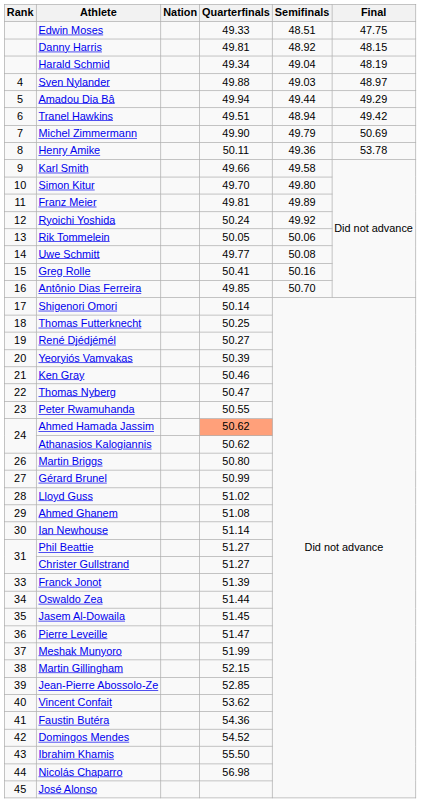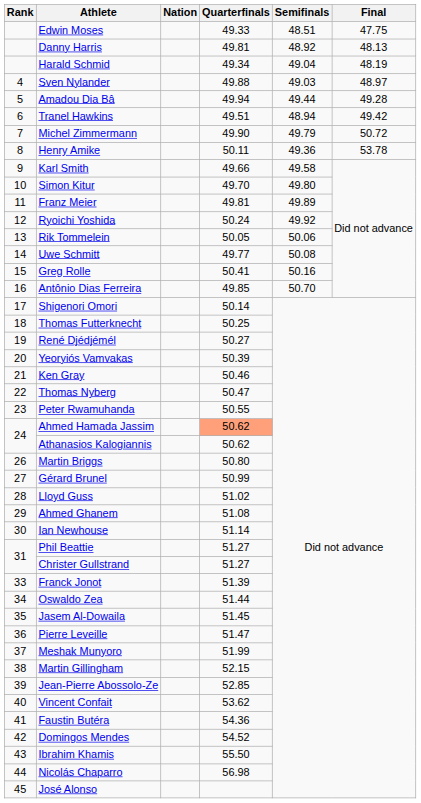 <table class="wikitable sortable" style="text-align:center">
 <tr>
 <th>Rank</th>
 <th>Athlete</th>
 <th>Nation</th>
 <th>Quarterfinals</th>
 <th>Semifinals</th>
 <th>Final</th>
 </tr>
 <tr>
 <td></td>
 <td align=left><a href='#'>Edwin Moses</a></td>
 <td align=left></td>
 <td>49.33</td>
 <td>48.51</td>
 <td>47.75</td>
 </tr>
 <tr>
 <td></td>
 <td align=left><a href='#'>Danny Harris</a></td>
 <td align=left></td>
 <td>49.81</td>
 <td>48.92</td>
-<td>48.15</td>
+<td>48.13</td>
 </tr>
 <tr>
 <td></td>
 <td align=left><a href='#'>Harald Schmid</a></td>
 <td align=left></td>
 <td>49.34</td>
 <td>49.04</td>
 <td>48.19</td>
 </tr>
 <tr>
 <td>4</td>
 <td align=left><a href='#'>Sven Nylander</a></td>
 <td align=left></td>
 <td>49.88</td>
 <td>49.03</td>
 <td>48.97</td>
 </tr>
 <tr>
 <td>5</td>
 <td align=left><a href='#'>Amadou Dia Bâ</a></td>
 <td align=left></td>
 <td>49.94</td>
 <td>49.44</td>
-<td>49.29</td>
+<td>49.28</td>
 </tr>
 <tr>
 <td>6</td>
 <td align=left><a href='#'>Tranel Hawkins</a></td>
 <td align=left></td>
 <td>49.51</td>
 <td>48.94</td>
 <td>49.42</td>
 </tr>
 <tr>
 <td>7</td>
 <td align=left><a href='#'>Michel Zimmermann</a></td>
 <td align=left></td>
 <td>49.90</td>
 <td>49.79</td>
-<td>50.69</td>
+<td>50.72</td>
 </tr>
 <tr>
 <td>8</td>
 <td align=left><a href='#'>Henry Amike</a></td>
 <td align=left></td>
 <td>50.11</td>
 <td>49.36</td>
 <td>53.78</td>
 </tr>
 <tr>
 <td>9</td>
 <td align=left><a href='#'>Karl Smith</a></td>
 <td align=left></td>
 <td>49.66</td>
 <td>49.58</td>
 <td rowspan=8 data-sort-value=99.99>Did not advance</td>
 </tr>
 <tr>
 <td>10</td>
 <td align=left><a href='#'>Simon Kitur</a></td>
 <td align=left></td>
 <td>49.70</td>
 <td>49.80</td>
 </tr>
 <tr>
 <td>11</td>
 <td align=left><a href='#'>Franz Meier</a></td>
 <td align=left></td>
 <td>49.81</td>
 <td>49.89</td>
 </tr>
 <tr>
 <td>12</td>
 <td align=left><a href='#'>Ryoichi Yoshida</a></td>
 <td align=left></td>
 <td>50.24</td>
 <td>49.92</td>
 </tr>
 <tr>
 <td>13</td>
 <td align=left><a href='#'>Rik Tommelein</a></td>
 <td align=left></td>
 <td>50.05</td>
 <td>50.06</td>
 </tr>
 <tr>
 <td>14</td>
 <td align=left><a href='#'>Uwe Schmitt</a></td>
 <td align=left></td>
 <td>49.77</td>
 <td>50.08</td>
 </tr>
 <tr>
 <td>15</td>
 <td align=left><a href='#'>Greg Rolle</a></td>
 <td align=left></td>
 <td>50.41</td>
 <td>50.16</td>
 </tr>
 <tr>
 <td>16</td>
 <td align=left><a href='#'>Antônio Dias Ferreira</a></td>
 <td align=left></td>
 <td>49.85</td>
 <td>50.70</td>
 </tr>
 <tr>
 <td>17</td>
 <td align=left><a href='#'>Shigenori Omori</a></td>
 <td align=left></td>
 <td>50.14</td>
 <td rowspan=29 colspan=2 data-sort-value=99.99>Did not advance</td>
 </tr>
 <tr>
 <td>18</td>
 <td align=left><a href='#'>Thomas Futterknecht</a></td>
 <td align=left></td>
 <td>50.25</td>
 </tr>
 <tr>
 <td>19</td>
 <td align=left><a href='#'>René Djédjémél</a></td>
 <td align=left></td>
 <td>50.27</td>
 </tr>
 <tr>
 <td>20</td>
 <td align=left><a href='#'>Yeoryiós Vamvakas</a></td>
 <td align=left></td>
 <td>50.39</td>
 </tr>
 <tr>
 <td>21</td>
 <td align=left><a href='#'>Ken Gray</a></td>
 <td align=left></td>
 <td>50.46</td>
 </tr>
 <tr>
 <td>22</td>
 <td align=left><a href='#'>Thomas Nyberg</a></td>
 <td align=left></td>
 <td>50.47</td>
 </tr>
 <tr>
 <td>23</td>
 <td align=left><a href='#'>Peter Rwamuhanda</a></td>
 <td align=left></td>
 <td>50.55</td>
 </tr>
 <tr>
 <td rowspan=2>24</td>
 <td align=left><a href='#'>Ahmed Hamada Jassim</a></td>
 <td align=left></td>
 <td style="background: lightsalmon;">50.62</td>
 </tr>
 <tr>
 <td align=left><a href='#'>Athanasios Kalogiannis</a></td>
 <td align=left></td>
 <td>50.62</td>
 </tr>
 <tr>
 <td>26</td>
 <td align=left><a href='#'>Martin Briggs</a></td>
 <td align=left></td>
 <td>50.80</td>
 </tr>
 <tr>
 <td>27</td>
 <td align=left><a href='#'>Gérard Brunel</a></td>
 <td align=left></td>
 <td>50.99</td>
 </tr>
 <tr>
 <td>28</td>
 <td align=left><a href='#'>Lloyd Guss</a></td>
 <td align=left></td>
 <td>51.02</td>
 </tr>
 <tr>
 <td>29</td>
 <td align=left><a href='#'>Ahmed Ghanem</a></td>
 <td align=left></td>
 <td>51.08</td>
 </tr>
 <tr>
 <td>30</td>
 <td align=left><a href='#'>Ian Newhouse</a></td>
 <td align=left></td>
 <td>51.14</td>
 </tr>
 <tr>
 <td rowspan=2>31</td>
 <td align=left><a href='#'>Phil Beattie</a></td>
 <td align=left></td>
 <td>51.27</td>
 </tr>
 <tr>
 <td align=left><a href='#'>Christer Gullstrand</a></td>
 <td align=left></td>
 <td>51.27</td>
 </tr>
 <tr>
 <td>33</td>
 <td align=left><a href='#'>Franck Jonot</a></td>
 <td align=left></td>
 <td>51.39</td>
 </tr>
 <tr>
 <td>34</td>
 <td align=left><a href='#'>Oswaldo Zea</a></td>
 <td align=left></td>
 <td>51.44</td>
 </tr>
 <tr>
 <td>35</td>
 <td align=left><a href='#'>Jasem Al-Dowaila</a></td>
 <td align=left></td>
 <td>51.45</td>
 </tr>
 <tr>
 <td>36</td>
 <td align=left><a href='#'>Pierre Leveille</a></td>
 <td align=left></td>
 <td>51.47</td>
 </tr>
 <tr>
 <td>37</td>
 <td align=left><a href='#'>Meshak Munyoro</a></td>
 <td align=left></td>
 <td>51.99</td>
 </tr>
 <tr>
 <td>38</td>
 <td align=left><a href='#'>Martin Gillingham</a></td>
 <td align=left></td>
 <td>52.15</td>
 </tr>
 <tr>
 <td>39</td>
 <td align=left><a href='#'>Jean-Pierre Abossolo-Ze</a></td>
 <td align=left></td>
 <td>52.85</td>
 </tr>
 <tr>
 <td>40</td>
 <td align=left><a href='#'>Vincent Confait</a></td>
 <td align=left></td>
 <td>53.62</td>
 </tr>
 <tr>
 <td>41</td>
 <td align=left><a href='#'>Faustin Butéra</a></td>
 <td align=left></td>
 <td>54.36</td>
 </tr>
 <tr>
 <td>42</td>
 <td align=left><a href='#'>Domingos Mendes</a></td>
 <td align=left></td>
 <td>54.52</td>
 </tr>
 <tr>
 <td>43</td>
 <td align=left><a href='#'>Ibrahim Khamis</a></td>
 <td align=left></td>
 <td>55.50</td>
 </tr>
 <tr>
 <td>44</td>
 <td align=left><a href='#'>Nicolás Chaparro</a></td>
 <td align=left></td>
 <td>56.98</td>
 </tr>
 <tr>
 <td>45</td>
 <td align=left><a href='#'>José Alonso</a></td>
 <td align=left></td>
 <td data-sort-value=70.00></td>
 </tr>
 </table>
